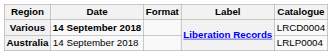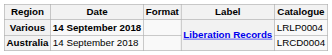 <table class="wikitable plainrowheaders">
 <tr>
 <th scope="col">Region</th>
 <th scope="col">Date</th>
 <th scope="col">Format</th>
 <th scope="col">Label</th>
 <th scope="col">Catalogue</th>
 </tr>
 <tr>
 <th scope="row" rowspan="1">Various</th>
 <td><strong>14 September 2018</strong></td>
 <td></td>
 <th scope="row" rowspan="2"><a href='#'>Liberation Records</a></th>
-<td>LRCD0004</td>
+<td>LRLP0004</td>
 </tr>
 <tr>
 <th scope="row" rowspan="1">Australia</th>
 <td>14 September 2018</td>
 <td></td>
-<td>LRLP0004</td>
+<td>LRCD0004</td>
 </tr>
 </table>
